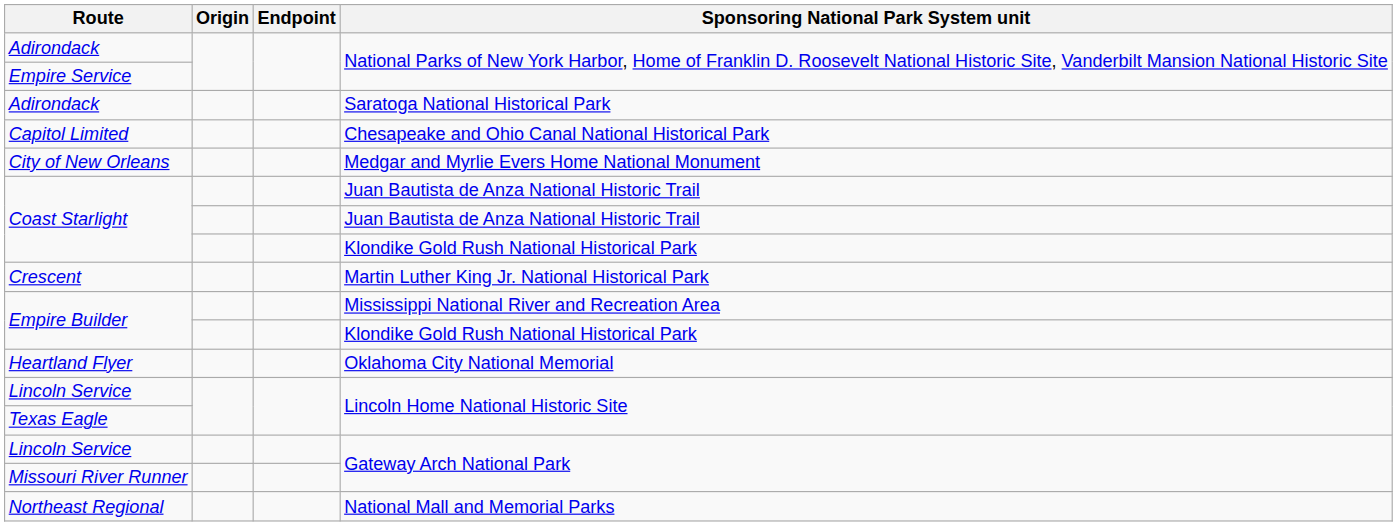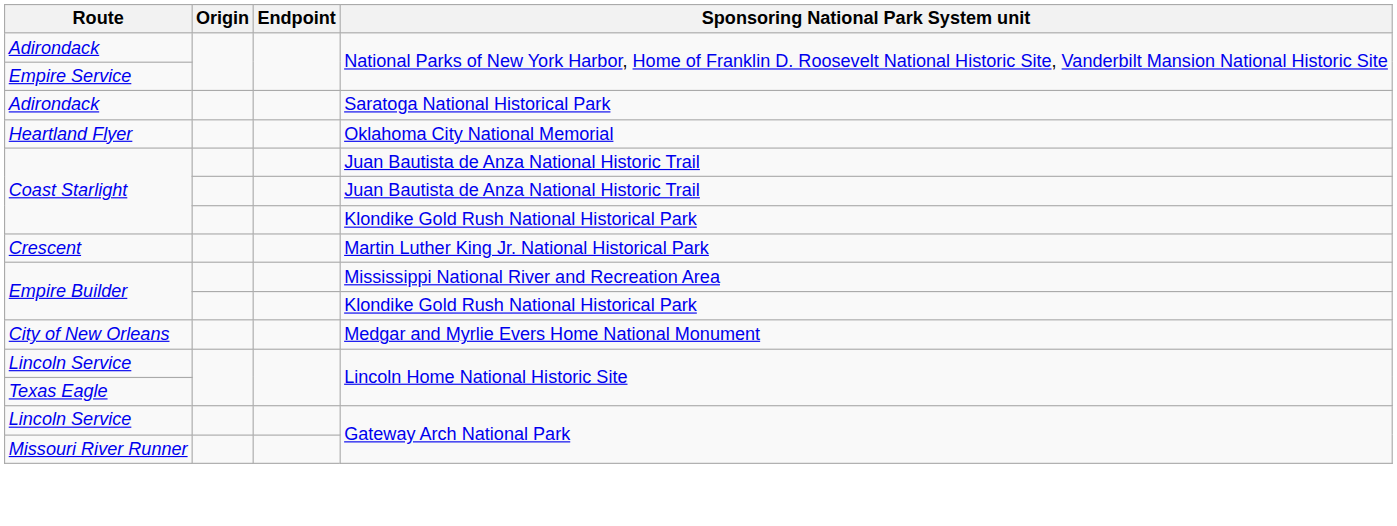 <table class="wikitable sortable">
 <tr>
 <th>Route</th>
 <th>Origin</th>
 <th>Endpoint</th>
 <th>Sponsoring National Park System unit</th>
 </tr>
 <tr>
 <td><em><a href='#'>Adirondack</a></em></td>
 <td rowspan=2></td>
 <td rowspan=2></td>
 <td rowspan=2><a href='#'>National Parks of New York Harbor</a>, <a href='#'>Home of Franklin D. Roosevelt National Historic Site</a>, <a href='#'>Vanderbilt Mansion National Historic Site</a></td>
 </tr>
 <tr>
 <td><em><a href='#'>Empire Service</a></em></td>
 </tr>
 <tr>
 <td><em><a href='#'>Adirondack</a></em></td>
 <td></td>
 <td></td>
 <td><a href='#'>Saratoga National Historical Park</a></td>
 </tr>
 <tr>
-<td><em><a href='#'>Capitol Limited</a></em></td>
+<td><em><a href='#'>Heartland Flyer</a></em></td>
 <td></td>
 <td></td>
-<td><a href='#'>Chesapeake and Ohio Canal National Historical Park</a></td>
-</tr>
-<tr>
-<td><em><a href='#'>City of New Orleans</a></em></td>
-<td></td>
-<td></td>
-<td><a href='#'>Medgar and Myrlie Evers Home National Monument</a></td>
+<td><a href='#'>Oklahoma City National Memorial</a></td>
 </tr>
 <tr>
 <td rowspan=3><em><a href='#'>Coast Starlight</a></em></td>
 <td></td>
 <td></td>
 <td><a href='#'>Juan Bautista de Anza National Historic Trail</a></td>
 </tr>
 <tr>
 <td></td>
 <td></td>
 <td><a href='#'>Juan Bautista de Anza National Historic Trail</a></td>
 </tr>
 <tr>
 <td></td>
 <td></td>
 <td><a href='#'>Klondike Gold Rush National Historical Park</a></td>
 </tr>
 <tr>
 <td><em><a href='#'>Crescent</a></em></td>
 <td></td>
 <td></td>
 <td><a href='#'>Martin Luther King Jr. National Historical Park</a></td>
 </tr>
 <tr>
 <td rowspan=2><em><a href='#'>Empire Builder</a></em></td>
 <td></td>
 <td></td>
 <td><a href='#'>Mississippi National River and Recreation Area</a></td>
 </tr>
 <tr>
 <td></td>
 <td></td>
 <td><a href='#'>Klondike Gold Rush National Historical Park</a></td>
 </tr>
 <tr>
-<td><em><a href='#'>Heartland Flyer</a></em></td>
+<td><em><a href='#'>City of New Orleans</a></em></td>
 <td></td>
 <td></td>
-<td><a href='#'>Oklahoma City National Memorial</a></td>
+<td><a href='#'>Medgar and Myrlie Evers Home National Monument</a></td>
 </tr>
 <tr>
 <td><em><a href='#'>Lincoln Service</a></em></td>
 <td rowspan=2></td>
 <td rowspan=2></td>
 <td rowspan=2><a href='#'>Lincoln Home National Historic Site</a></td>
 </tr>
 <tr>
 <td><em><a href='#'>Texas Eagle</a></em></td>
 </tr>
 <tr>
 <td><em><a href='#'>Lincoln Service</a></em></td>
 <td></td>
 <td></td>
 <td rowspan=2><a href='#'>Gateway Arch National Park</a></td>
 </tr>
 <tr>
 <td><em><a href='#'>Missouri River Runner</a></em></td>
 <td></td>
 <td></td>
 </tr>
-<tr>
-<td><em><a href='#'>Northeast Regional</a></em></td>
-<td></td>
-<td></td>
-<td><a href='#'>National Mall and Memorial Parks</a></td>
-</tr>
 </table>
